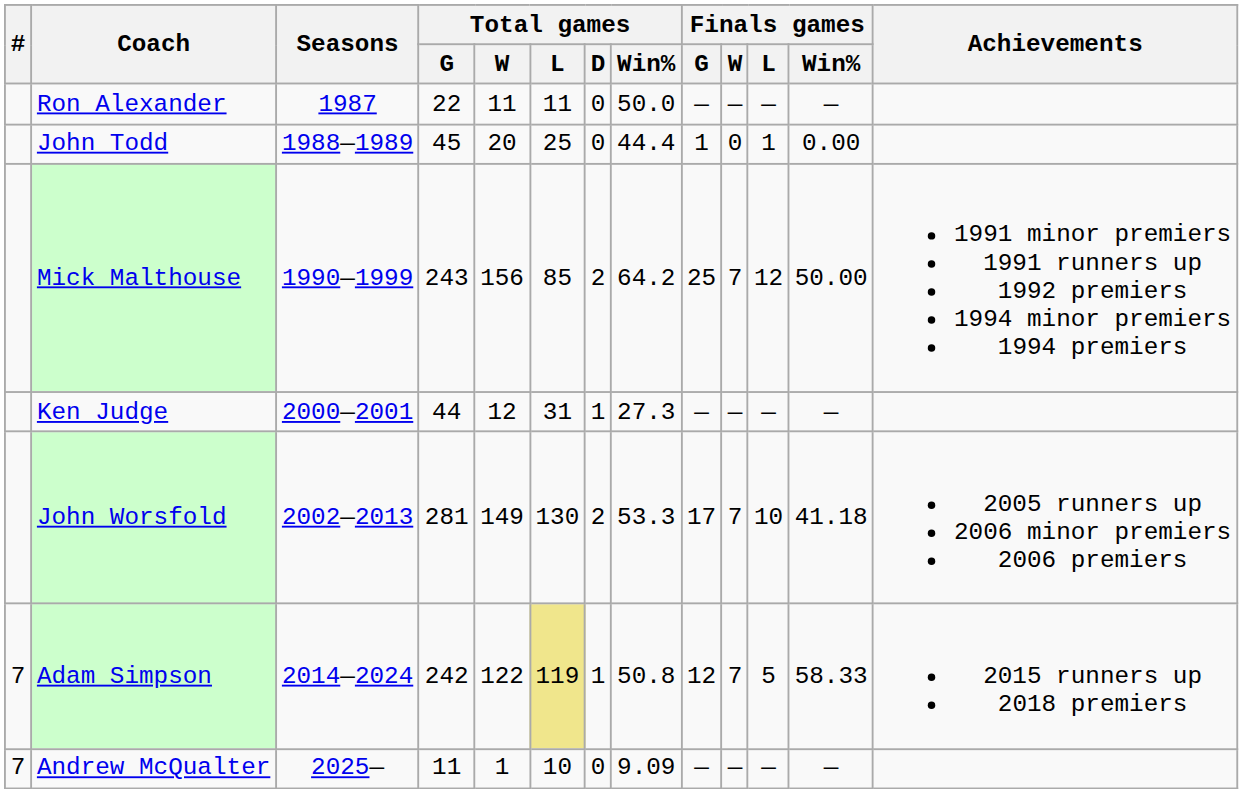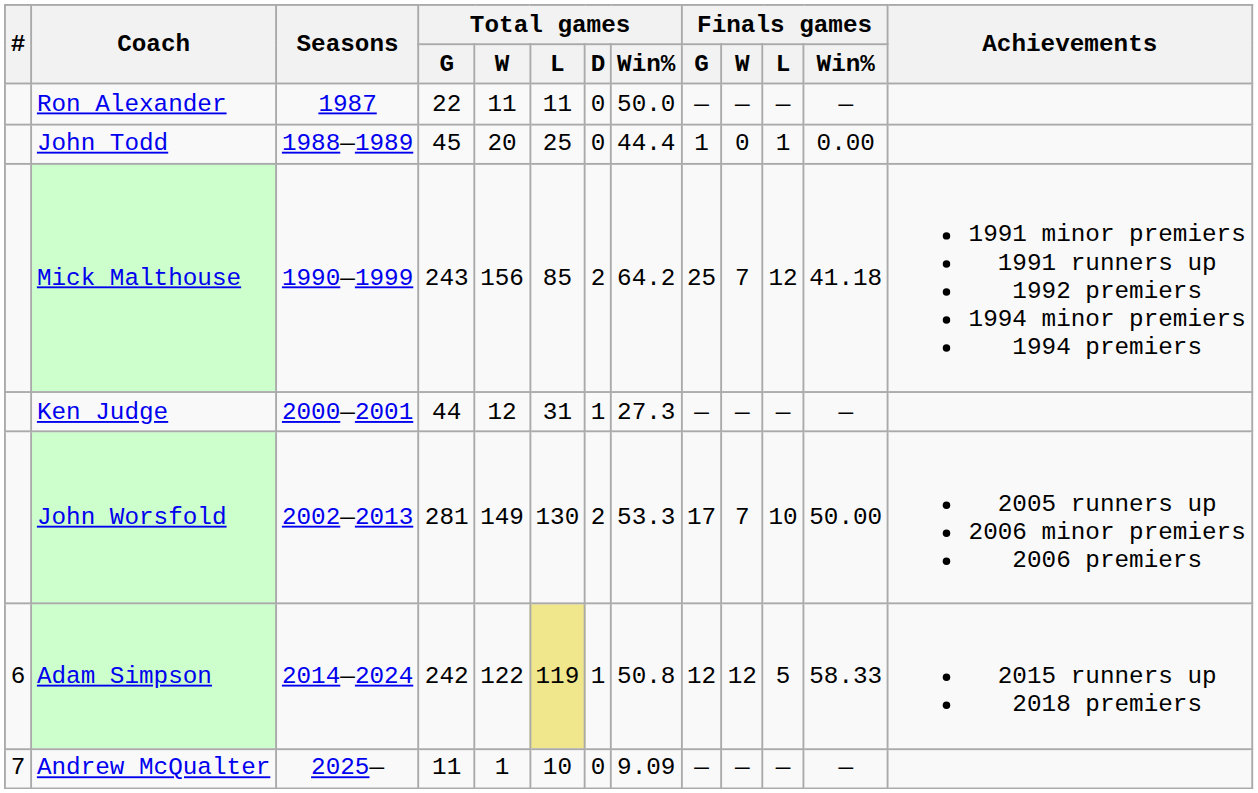 <table class="wikitable sortable" style="text-align:center;" border="1">
 <tr>
 <th rowspan="2">#</th>
 <th rowspan="2">Coach</th>
 <th rowspan="2">Seasons</th>
 <th colspan="5">Total games</th>
 <th colspan="4">Finals games</th>
 <th rowspan="2">Achievements</th>
 </tr>
 <tr>
 <th>G</th>
 <th>W</th>
 <th>L</th>
 <th>D</th>
 <th>Win%</th>
 <th>G</th>
 <th>W</th>
 <th>L</th>
 <th>Win%</th>
 </tr>
 <tr>
 <td align="center"></td>
 <td align="left"><a href='#'>Ron Alexander</a></td>
 <td><a href='#'>1987</a></td>
 <td>22</td>
 <td>11</td>
 <td>11</td>
 <td>0</td>
 <td>50.0</td>
 <td>—</td>
 <td>—</td>
 <td>—</td>
 <td>—</td>
 <td></td>
 </tr>
 <tr>
 <td align="center"></td>
 <td align="left"><a href='#'>John Todd</a></td>
 <td><a href='#'>1988</a>—<a href='#'>1989</a></td>
 <td>45</td>
 <td>20</td>
 <td>25</td>
 <td>0</td>
 <td>44.4</td>
 <td>1</td>
 <td>0</td>
 <td>1</td>
 <td>0.00</td>
 <td></td>
 </tr>
 <tr>
 <td align="center"></td>
 <td align="left" style="background-color:#ccffcc"><a href='#'>Mick Malthouse</a></td>
 <td><a href='#'>1990</a>—<a href='#'>1999</a></td>
 <td>243</td>
 <td>156</td>
 <td>85</td>
 <td>2</td>
 <td>64.2</td>
 <td>25</td>
 <td>7</td>
 <td>12</td>
-<td>50.00</td>
+<td>41.18</td>
 <td><br><ul><li>1991 minor premiers</li><li>1991 runners up</li><li>1992 premiers</li><li>1994 minor premiers</li><li>1994 premiers</li></ul></td>
 </tr>
 <tr>
 <td align="center"></td>
 <td align="left"><a href='#'>Ken Judge</a></td>
 <td><a href='#'>2000</a>—<a href='#'>2001</a></td>
 <td>44</td>
 <td>12</td>
 <td>31</td>
 <td>1</td>
 <td>27.3</td>
 <td>—</td>
 <td>—</td>
 <td>—</td>
 <td>—</td>
 <td></td>
 </tr>
 <tr>
 <td align="center"></td>
 <td align="left" style="background-color:#ccffcc"><a href='#'>John Worsfold</a></td>
 <td><a href='#'>2002</a>—<a href='#'>2013</a></td>
 <td>281</td>
 <td>149</td>
 <td>130</td>
 <td>2</td>
 <td>53.3</td>
 <td>17</td>
 <td>7</td>
 <td>10</td>
-<td>41.18</td>
+<td>50.00</td>
 <td><br><ul><li>2005 runners up</li><li>2006 minor premiers</li><li>2006 premiers</li></ul></td>
 </tr>
 <tr>
-<td align="center">7</td>
+<td align="center">6</td>
 <td align="left" style="background-color:#ccffcc"><a href='#'>Adam Simpson</a></td>
 <td><a href='#'>2014</a>—<a href='#'>2024</a></td>
 <td>242</td>
 <td>122</td>
 <td style="background: khaki;">119</td>
 <td>1</td>
 <td>50.8</td>
 <td>12</td>
-<td>7</td>
+<td>12</td>
 <td>5</td>
 <td>58.33</td>
 <td><br><ul><li>2015 runners up</li><li>2018 premiers</li></ul></td>
 </tr>
 <tr>
 <td>7</td>
 <td><a href='#'>Andrew McQualter</a></td>
 <td><a href='#'>2025</a>—</td>
 <td>11</td>
 <td>1</td>
 <td>10</td>
 <td>0</td>
 <td>9.09</td>
 <td>—</td>
 <td>—</td>
 <td>—</td>
 <td>—</td>
 <td></td>
 </tr>
 </table>
